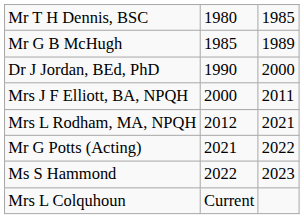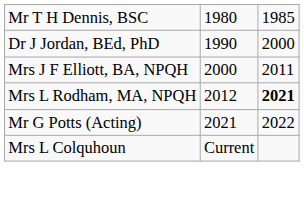 <table class="wikitable">
 <tr>
 <td>Mr T H Dennis, BSC</td>
 <td>1980</td>
 <td>1985</td>
-</tr>
-<tr>
-<td>Mr G B McHugh</td>
-<td>1985</td>
-<td>1989</td>
 </tr>
 <tr>
 <td>Dr J Jordan, BEd, PhD</td>
 <td>1990</td>
 <td>2000</td>
 </tr>
 <tr>
 <td>Mrs J F Elliott, BA, NPQH</td>
 <td>2000</td>
 <td>2011</td>
 </tr>
 <tr>
 <td>Mrs L Rodham, MA, NPQH</td>
 <td>2012</td>
-<td>2021</td>
+<td><strong>2021</strong></td>
 </tr>
 <tr>
 <td>Mr G Potts (Acting)</td>
 <td>2021</td>
 <td>2022</td>
 </tr>
 <tr>
-<td>Ms S Hammond</td>
-<td>2022</td>
-<td>2023</td>
-</tr>
-<tr>
 <td>Mrs L Colquhoun</td>
 <td>Current</td>
 <td></td>
 </tr>
 </table>
